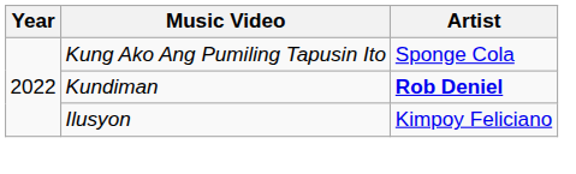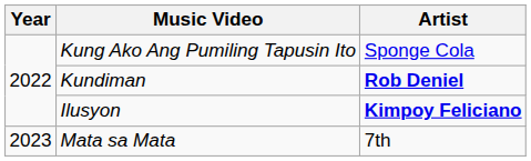 <table class="wikitable sortable">
 <tr>
 <th>Year</th>
 <th>Music Video</th>
 <th>Artist</th>
 </tr>
 <tr>
 <td rowspan="3">2022</td>
 <td><em>Kung Ako Ang Pumiling Tapusin Ito</em></td>
 <td><a href='#'>Sponge Cola</a></td>
 </tr>
 <tr>
 <td><em>Kundiman</em></td>
 <td><strong><a href='#'>Rob Deniel</a></strong></td>
 </tr>
 <tr>
 <td><em>Ilusyon</em></td>
-<td><a href='#'>Kimpoy Feliciano</a></td>
+<td><strong><a href='#'>Kimpoy Feliciano</a></strong></td>
+</tr>
+<tr>
+<td>2023</td>
+<td><em>Mata sa Mata</em></td>
+<td>7th</td>
 </tr>
 </table>
